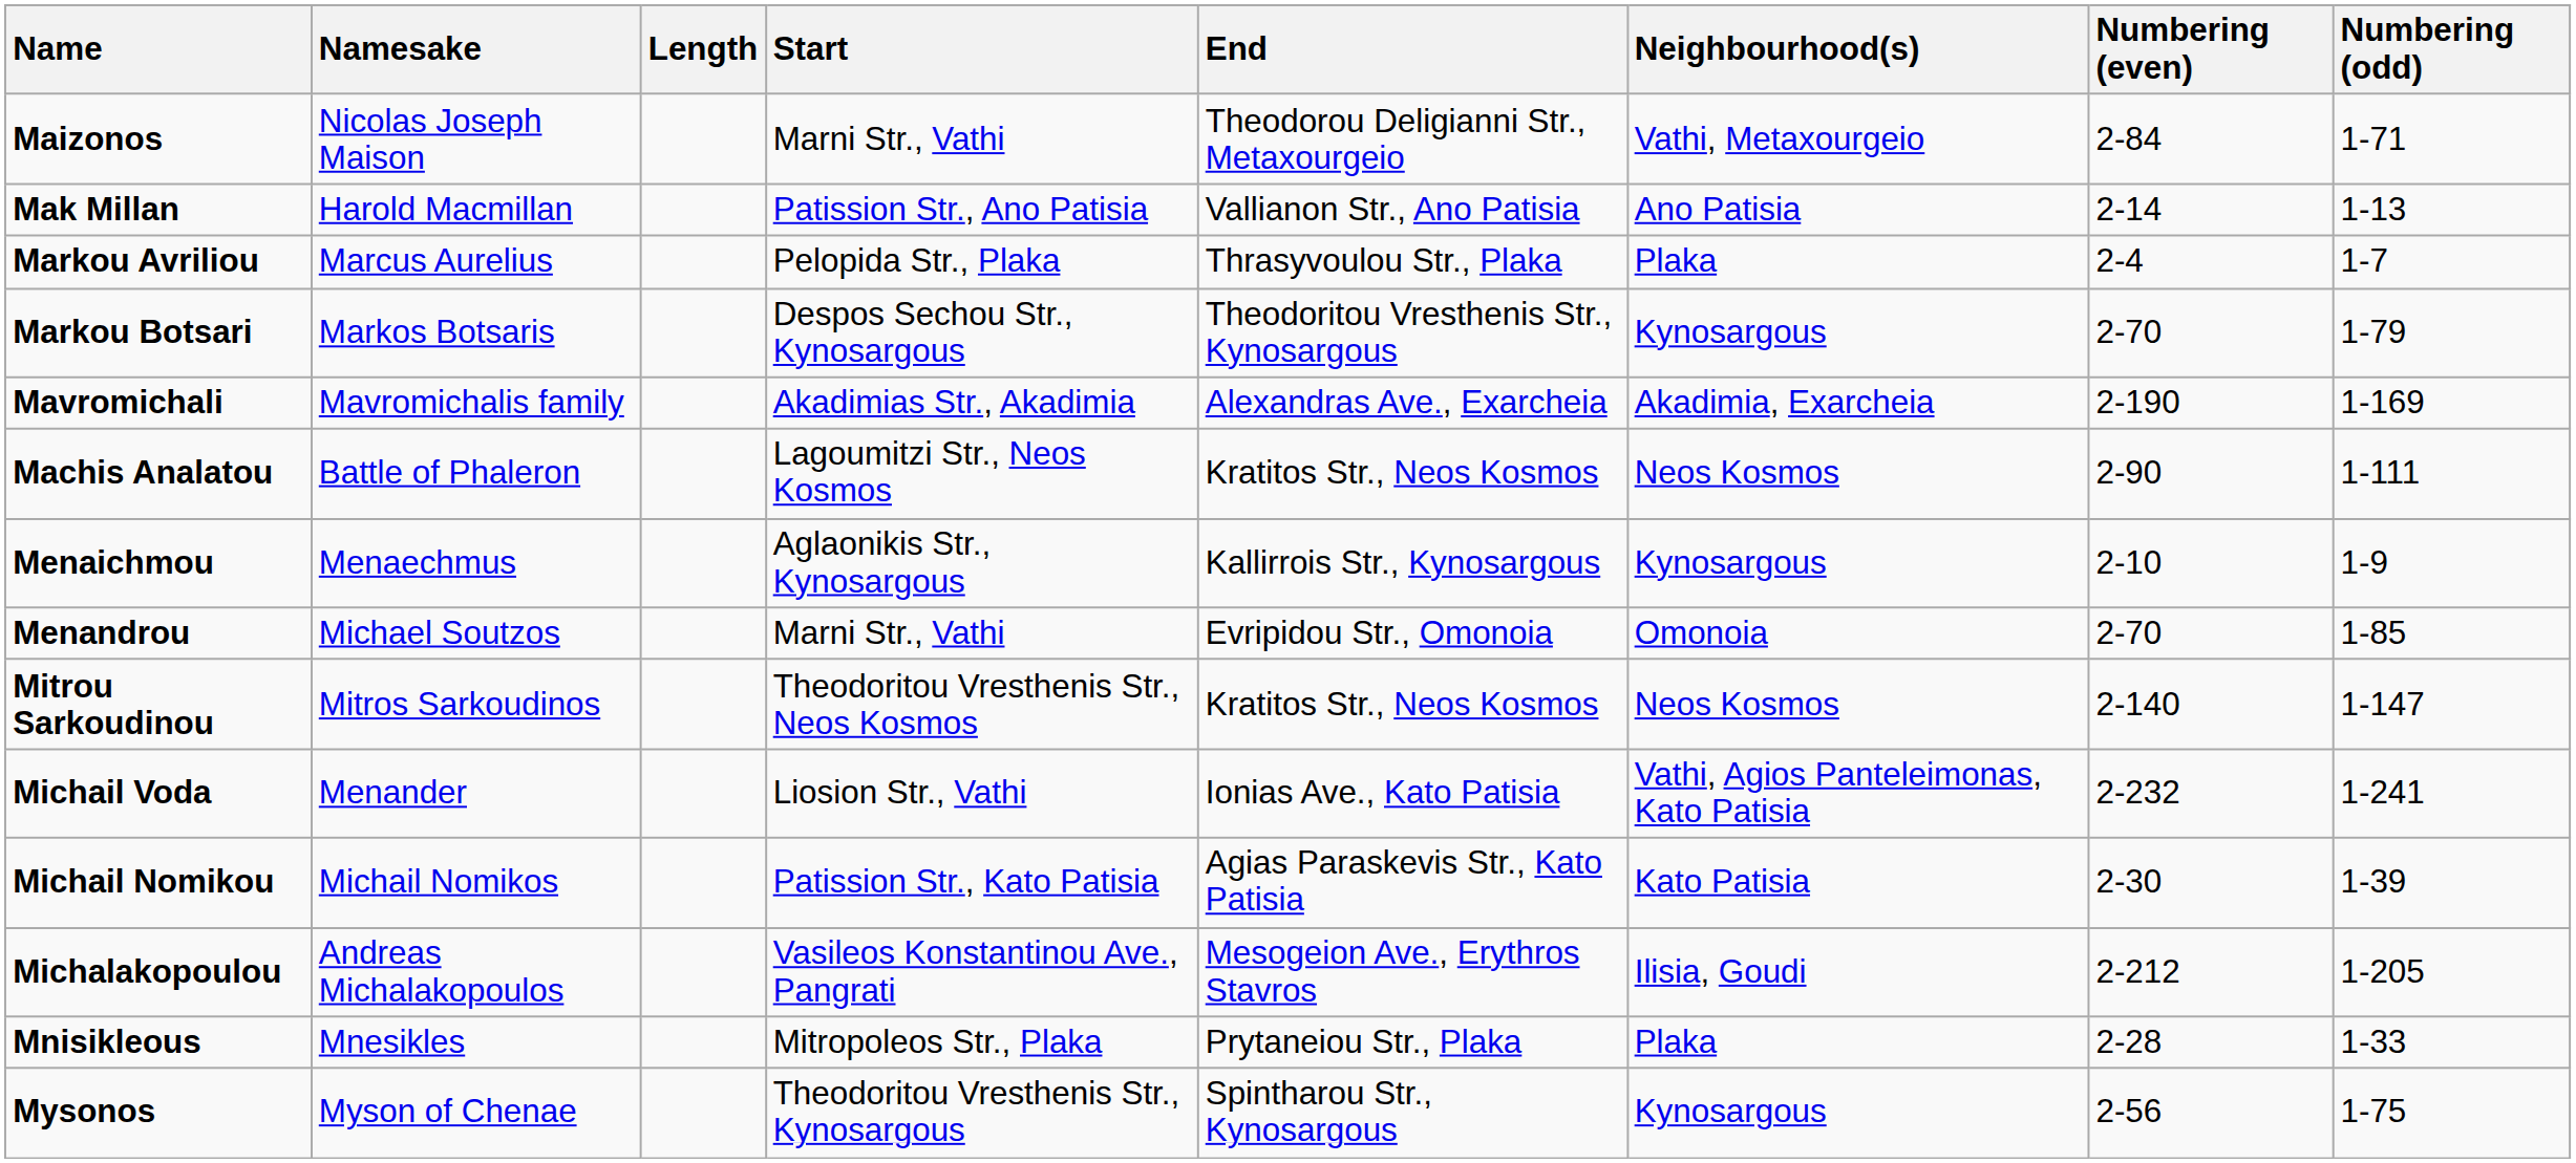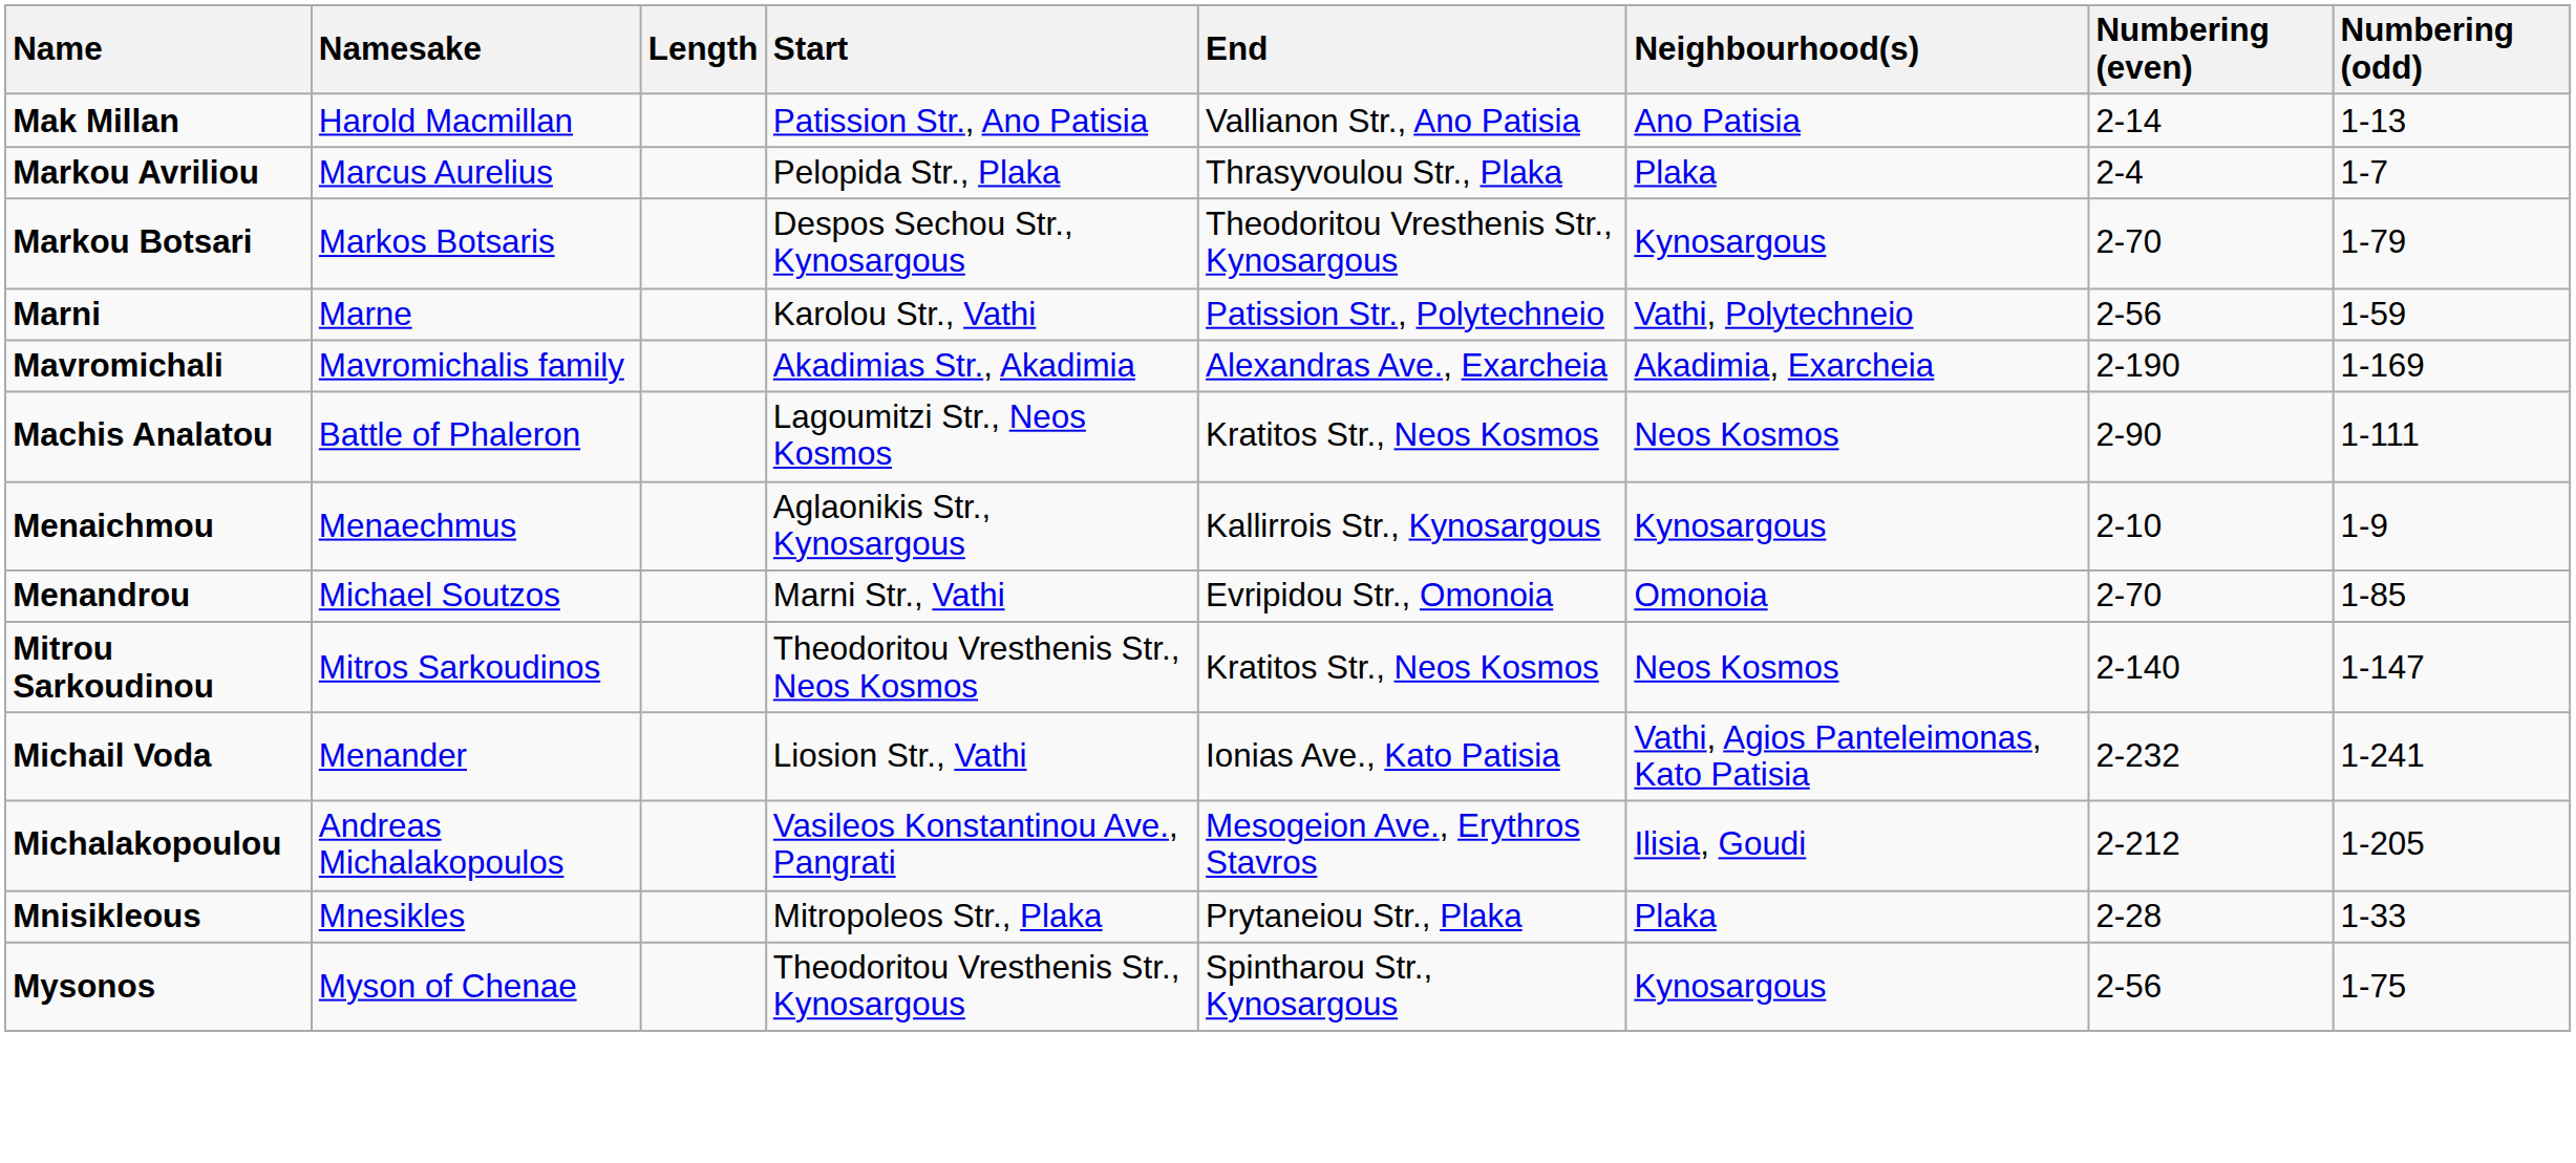 <table class="wikitable sortable">
 <tr>
 <th style="text-align:left;">Name</th>
 <th style="text-align:left;">Namesake</th>
 <th style="text-align:left;">Length</th>
 <th style="text-align:left;">Start</th>
 <th style="text-align:left;">End</th>
 <th style="text-align:left;">Neighbourhood(s)</th>
 <th style="text-align:left;">Numbering (even)</th>
 <th style="text-align:left;">Numbering (odd)</th>
-</tr>
-<tr class="sort">
-<td><strong>Maizonos</strong><br></td>
-<td><a href='#'>Nicolas Joseph Maison</a></td>
-<td></td>
-<td>Marni Str., <a href='#'>Vathi</a></td>
-<td>Theodorou Deligianni Str., <a href='#'>Metaxourgeio</a></td>
-<td><a href='#'>Vathi</a>, <a href='#'>Metaxourgeio</a></td>
-<td>2-84</td>
-<td>1-71</td>
 </tr>
 <tr>
 <td><strong>Mak Millan</strong><br></td>
 <td><a href='#'>Harold Macmillan</a></td>
 <td></td>
 <td><a href='#'>Patission Str.</a>, <a href='#'>Ano Patisia</a></td>
 <td>Vallianon Str., <a href='#'>Ano Patisia</a></td>
 <td><a href='#'>Ano Patisia</a></td>
 <td>2-14</td>
 <td>1-13</td>
 </tr>
 <tr>
 <td><strong>Markou Avriliou</strong><br></td>
 <td><a href='#'>Marcus Aurelius</a></td>
 <td></td>
 <td>Pelopida Str., <a href='#'>Plaka</a></td>
 <td>Thrasyvoulou Str., <a href='#'>Plaka</a></td>
 <td><a href='#'>Plaka</a></td>
 <td>2-4</td>
 <td>1-7</td>
 </tr>
 <tr>
 <td><strong>Markou Botsari</strong><br></td>
 <td><a href='#'>Markos Botsaris</a></td>
 <td></td>
 <td>Despos Sechou Str., <a href='#'>Kynosargous</a></td>
 <td>Theodoritou Vresthenis Str., <a href='#'>Kynosargous</a></td>
 <td><a href='#'>Kynosargous</a></td>
 <td>2-70</td>
 <td>1-79</td>
+</tr>
+<tr>
+<td><strong>Marni</strong><br></td>
+<td><a href='#'>Marne</a></td>
+<td></td>
+<td>Karolou Str., <a href='#'>Vathi</a></td>
+<td><a href='#'>Patission Str.</a>, <a href='#'>Polytechneio</a></td>
+<td><a href='#'>Vathi</a>, <a href='#'>Polytechneio</a></td>
+<td>2-56</td>
+<td>1-59</td>
 </tr>
 <tr>
 <td><strong>Mavromichali</strong><br></td>
 <td><a href='#'>Mavromichalis family</a></td>
 <td></td>
 <td><a href='#'>Akadimias Str.</a>, <a href='#'>Akadimia</a></td>
 <td><a href='#'>Alexandras Ave.</a>, <a href='#'>Exarcheia</a></td>
 <td><a href='#'>Akadimia</a>, <a href='#'>Exarcheia</a></td>
 <td>2-190</td>
 <td>1-169</td>
 </tr>
 <tr>
 <td><strong>Machis Analatou</strong><br></td>
 <td><a href='#'>Battle of Phaleron</a></td>
 <td></td>
 <td>Lagoumitzi Str., <a href='#'>Neos Kosmos</a></td>
 <td>Kratitos Str., <a href='#'>Neos Kosmos</a></td>
 <td><a href='#'>Neos Kosmos</a></td>
 <td>2-90</td>
 <td>1-111</td>
 </tr>
 <tr>
 <td><strong>Menaichmou</strong><br></td>
 <td><a href='#'>Menaechmus</a></td>
 <td></td>
 <td>Aglaonikis Str., <a href='#'>Kynosargous</a></td>
 <td>Kallirrois Str., <a href='#'>Kynosargous</a></td>
 <td><a href='#'>Kynosargous</a></td>
 <td>2-10</td>
 <td>1-9</td>
 </tr>
 <tr>
 <td><strong>Menandrou</strong><br></td>
 <td><a href='#'>Michael Soutzos</a></td>
 <td></td>
 <td>Marni Str., <a href='#'>Vathi</a></td>
 <td>Evripidou Str., <a href='#'>Omonoia</a></td>
 <td><a href='#'>Omonoia</a></td>
 <td>2-70</td>
 <td>1-85</td>
 </tr>
 <tr>
 <td><strong>Mitrou Sarkoudinou</strong><br></td>
 <td><a href='#'>Mitros Sarkoudinos</a></td>
 <td></td>
 <td>Theodoritou Vresthenis Str., <a href='#'>Neos Kosmos</a></td>
 <td>Kratitos Str., <a href='#'>Neos Kosmos</a></td>
 <td><a href='#'>Neos Kosmos</a></td>
 <td>2-140</td>
 <td>1-147</td>
 </tr>
 <tr>
 <td><strong>Michail Voda</strong><br></td>
 <td><a href='#'>Menander</a></td>
 <td></td>
 <td>Liosion Str., <a href='#'>Vathi</a></td>
 <td>Ionias Ave., <a href='#'>Kato Patisia</a></td>
 <td><a href='#'>Vathi</a>, <a href='#'>Agios Panteleimonas</a>, <a href='#'>Kato Patisia</a></td>
 <td>2-232</td>
 <td>1-241</td>
 </tr>
 <tr>
-<td><strong>Michail Nomikou</strong><br></td>
-<td><a href='#'>Michail Nomikos</a></td>
-<td></td>
-<td><a href='#'>Patission Str.</a>, <a href='#'>Kato Patisia</a></td>
-<td>Agias Paraskevis Str., <a href='#'>Kato Patisia</a></td>
-<td><a href='#'>Kato Patisia</a></td>
-<td>2-30</td>
-<td>1-39</td>
-</tr>
-<tr>
 <td><strong>Michalakopoulou</strong><br></td>
 <td><a href='#'>Andreas Michalakopoulos</a></td>
 <td></td>
 <td><a href='#'>Vasileos Konstantinou Ave.</a>, <a href='#'>Pangrati</a></td>
 <td><a href='#'>Mesogeion Ave.</a>, <a href='#'>Erythros Stavros</a></td>
 <td><a href='#'>Ilisia</a>, <a href='#'>Goudi</a></td>
 <td>2-212</td>
 <td>1-205</td>
 </tr>
 <tr>
 <td><strong>Mnisikleous</strong><br></td>
 <td><a href='#'>Mnesikles</a></td>
 <td></td>
 <td>Mitropoleos Str., <a href='#'>Plaka</a></td>
 <td>Prytaneiou Str., <a href='#'>Plaka</a></td>
 <td><a href='#'>Plaka</a></td>
 <td>2-28</td>
 <td>1-33</td>
 </tr>
 <tr>
 <td><strong>Mysonos</strong><br></td>
 <td><a href='#'>Myson of Chenae</a></td>
 <td></td>
 <td>Theodoritou Vresthenis Str., <a href='#'>Kynosargous</a></td>
 <td>Spintharou Str., <a href='#'>Kynosargous</a></td>
 <td><a href='#'>Kynosargous</a></td>
 <td>2-56</td>
 <td>1-75</td>
 </tr>
 </table>
